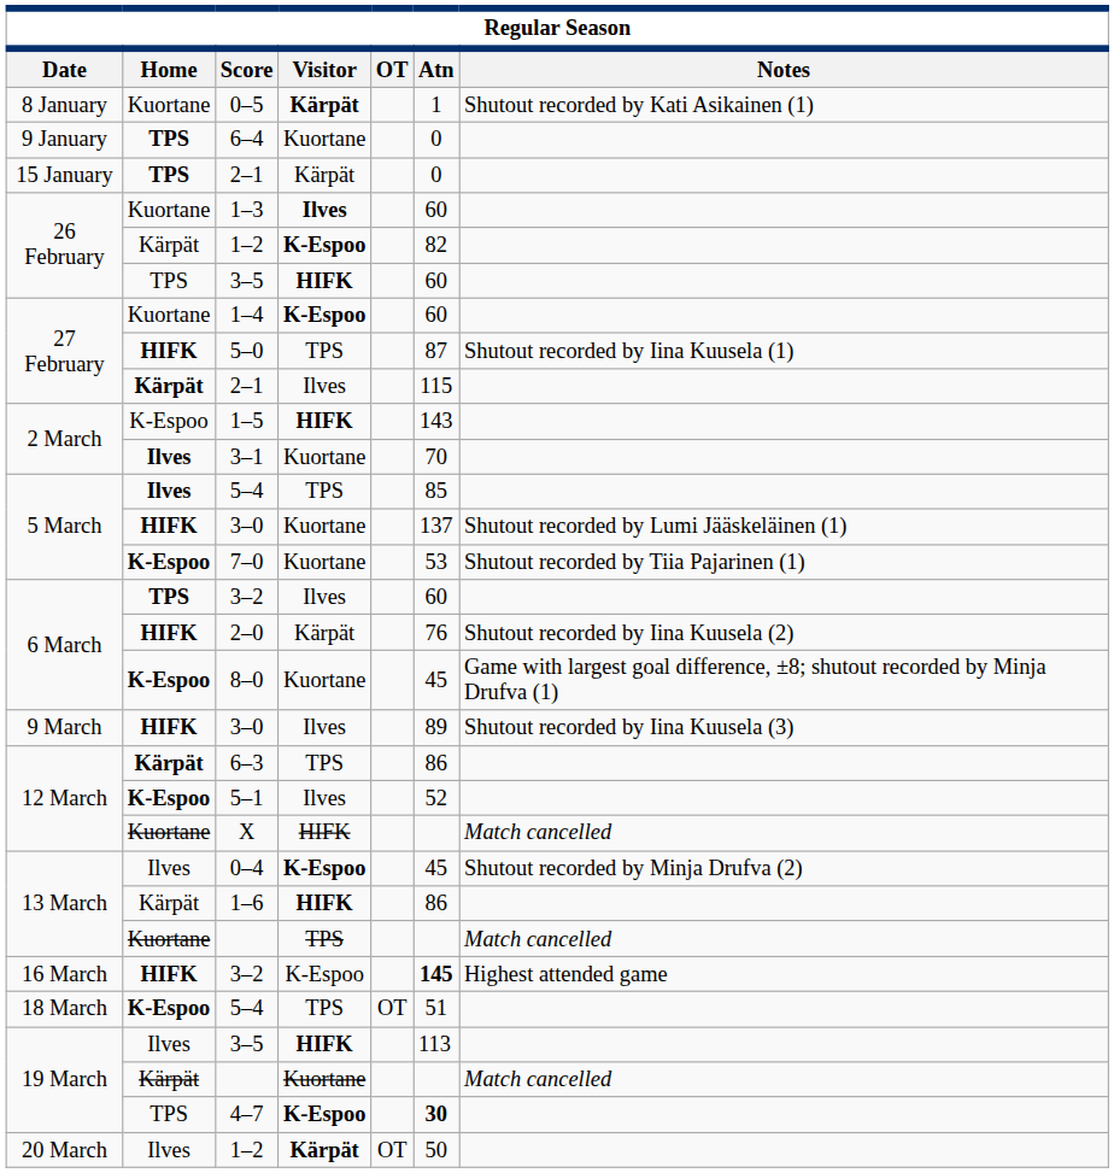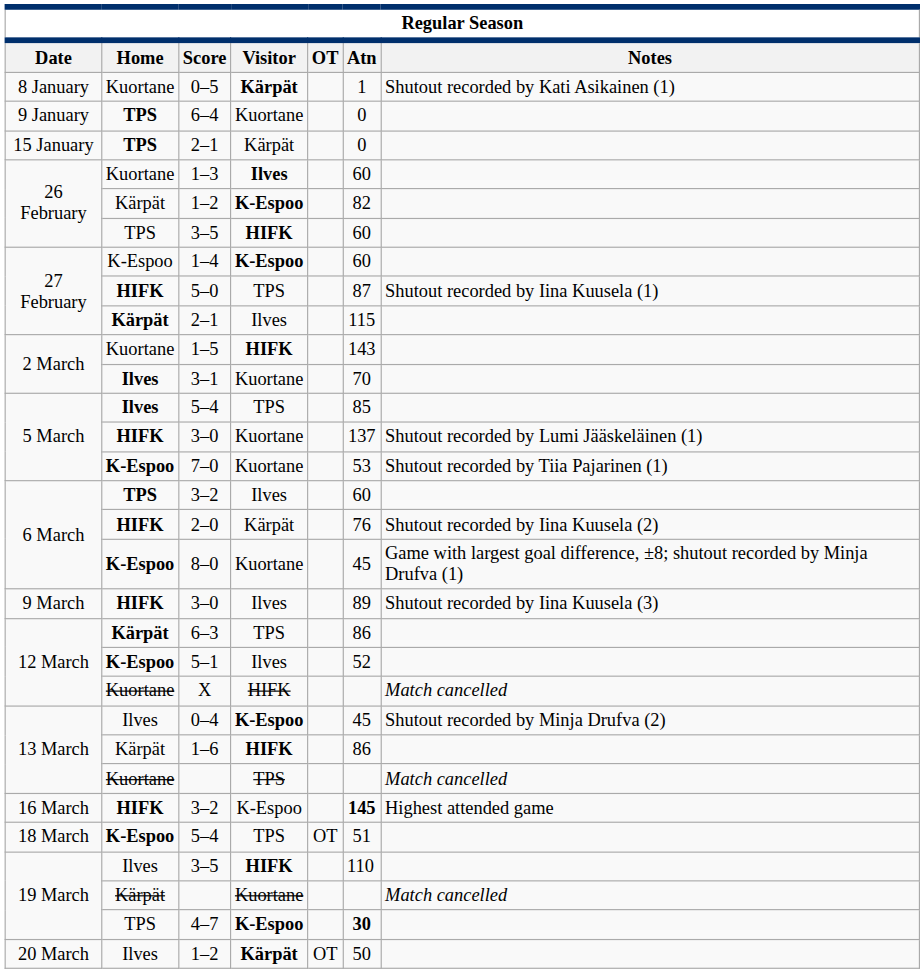 <table class="wikitable toccolours collapsible collapsed" style="width:90%; clear:both; margin:1.5em auto; text-align:center;">
 <tr>
 <th colspan="10" style="background:#FFFFFF; border-top:#002f6c 5px solid; border-bottom:#002f6c 5px solid;">Regular Season</th>
 </tr>
 <tr>
 <th>Date</th>
 <th>Home</th>
 <th>Score</th>
 <th>Visitor</th>
 <th>OT</th>
 <th>Atn</th>
 <th>Notes</th>
 </tr>
 <tr>
 <td>8 January</td>
 <td>Kuortane</td>
 <td>0–5</td>
 <td><strong>Kärpät</strong></td>
 <td></td>
 <td>1</td>
 <td align="left">Shutout recorded by Kati Asikainen (1)</td>
 </tr>
 <tr>
 <td>9 January</td>
 <td><strong>TPS</strong></td>
 <td>6–4</td>
 <td>Kuortane</td>
 <td></td>
 <td>0</td>
 <td align="left"></td>
 </tr>
 <tr>
 <td>15 January</td>
 <td><strong>TPS</strong></td>
 <td>2–1</td>
 <td>Kärpät</td>
 <td></td>
 <td>0</td>
 <td align="left"></td>
 </tr>
 <tr>
 <td rowspan="3">26 February</td>
 <td>Kuortane</td>
 <td>1–3</td>
 <td><strong>Ilves</strong></td>
 <td></td>
 <td>60</td>
 <td align="left"></td>
 </tr>
 <tr>
 <td>Kärpät</td>
 <td>1–2</td>
 <td><strong>K-Espoo</strong></td>
 <td></td>
 <td>82</td>
 <td align="left"></td>
 </tr>
 <tr>
 <td>TPS</td>
 <td>3–5</td>
 <td><strong>HIFK</strong></td>
 <td></td>
 <td>60</td>
 <td align="left"></td>
 </tr>
 <tr>
 <td rowspan="3">27 February</td>
-<td>Kuortane</td>
+<td>K-Espoo</td>
 <td>1–4</td>
 <td><strong>K-Espoo</strong></td>
 <td></td>
 <td>60</td>
 <td align="left"></td>
 </tr>
 <tr>
 <td><strong>HIFK</strong></td>
 <td>5–0</td>
 <td>TPS</td>
 <td></td>
 <td>87</td>
 <td align="left">Shutout recorded by Iina Kuusela (1)</td>
 </tr>
 <tr>
 <td><strong>Kärpät</strong></td>
 <td>2–1</td>
 <td>Ilves</td>
 <td></td>
 <td>115</td>
 <td align="left"></td>
 </tr>
 <tr>
 <td rowspan="2">2 March</td>
-<td>K-Espoo</td>
+<td>Kuortane</td>
 <td>1–5</td>
 <td><strong>HIFK</strong></td>
 <td></td>
 <td>143</td>
 <td align="left"></td>
 </tr>
 <tr>
 <td><strong>Ilves</strong></td>
 <td>3–1</td>
 <td>Kuortane</td>
 <td></td>
 <td>70</td>
 <td align="left"></td>
 </tr>
 <tr>
 <td rowspan="3">5 March</td>
 <td><strong>Ilves</strong></td>
 <td>5–4</td>
 <td>TPS</td>
 <td></td>
 <td>85</td>
 <td align="left"></td>
 </tr>
 <tr>
 <td><strong>HIFK</strong></td>
 <td>3–0</td>
 <td>Kuortane</td>
 <td></td>
 <td>137</td>
 <td align="left">Shutout recorded by Lumi Jääskeläinen (1)</td>
 </tr>
 <tr>
 <td><strong>K-Espoo</strong></td>
 <td>7–0</td>
 <td>Kuortane</td>
 <td></td>
 <td>53</td>
 <td align="left">Shutout recorded by Tiia Pajarinen (1)</td>
 </tr>
 <tr>
 <td rowspan="3">6 March</td>
 <td><strong>TPS</strong></td>
 <td>3–2</td>
 <td>Ilves</td>
 <td></td>
 <td>60</td>
 <td align="left"></td>
 </tr>
 <tr>
 <td><strong>HIFK</strong></td>
 <td>2–0</td>
 <td>Kärpät</td>
 <td></td>
 <td>76</td>
 <td align="left">Shutout recorded by Iina Kuusela (2)</td>
 </tr>
 <tr>
 <td><strong>K-Espoo</strong></td>
 <td>8–0</td>
 <td>Kuortane</td>
 <td></td>
 <td>45</td>
 <td align="left">Game with largest goal difference, ±8; shutout recorded by Minja Drufva (1)</td>
 </tr>
 <tr>
 <td>9 March</td>
 <td><strong>HIFK</strong></td>
 <td>3–0</td>
 <td>Ilves</td>
 <td></td>
 <td>89</td>
 <td align="left">Shutout recorded by Iina Kuusela (3)</td>
 </tr>
 <tr>
 <td rowspan="3">12 March</td>
 <td><strong>Kärpät</strong></td>
 <td>6–3</td>
 <td>TPS</td>
 <td></td>
 <td>86</td>
 <td align="left"></td>
 </tr>
 <tr>
 <td><strong>K-Espoo</strong></td>
 <td>5–1</td>
 <td>Ilves</td>
 <td></td>
 <td>52</td>
 <td align="left"></td>
 </tr>
 <tr>
 <td><s>Kuortane</s></td>
 <td>X</td>
 <td><s>HIFK</s></td>
 <td></td>
 <td></td>
 <td align="left"><em>Match cancelled</em></td>
 </tr>
 <tr>
 <td rowspan="3">13 March</td>
 <td>Ilves</td>
 <td>0–4</td>
 <td><strong>K-Espoo</strong></td>
 <td></td>
 <td>45</td>
 <td align="left">Shutout recorded by Minja Drufva (2)</td>
 </tr>
 <tr>
 <td>Kärpät</td>
 <td>1–6</td>
 <td><strong>HIFK</strong></td>
 <td></td>
 <td>86</td>
 <td align="left"></td>
 </tr>
 <tr>
 <td><s>Kuortane</s></td>
 <td></td>
 <td><s>TPS</s></td>
 <td></td>
 <td></td>
 <td align="left"><em>Match cancelled</em></td>
 </tr>
 <tr>
 <td>16 March</td>
 <td><strong>HIFK</strong></td>
 <td>3–2</td>
 <td>K-Espoo</td>
 <td></td>
 <td><strong>145</strong></td>
 <td align="left">Highest attended game</td>
 </tr>
 <tr>
 <td>18 March</td>
 <td><strong>K-Espoo</strong></td>
 <td>5–4</td>
 <td>TPS</td>
 <td>OT</td>
 <td>51</td>
 <td align="left"></td>
 </tr>
 <tr>
 <td rowspan="3">19 March</td>
 <td>Ilves</td>
 <td>3–5</td>
 <td><strong>HIFK</strong></td>
 <td></td>
-<td align="left">113</td>
+<td align="left">110</td>
 <td></td>
 </tr>
 <tr>
 <td><s>Kärpät</s></td>
 <td></td>
 <td><s>Kuortane</s></td>
 <td></td>
 <td></td>
 <td align="left"><em>Match cancelled</em></td>
 </tr>
 <tr>
 <td>TPS</td>
 <td>4–7</td>
 <td><strong>K-Espoo</strong></td>
 <td></td>
 <td><strong>30</strong></td>
 <td align="left"></td>
 </tr>
 <tr>
 <td>20 March</td>
 <td>Ilves</td>
 <td>1–2</td>
 <td><strong>Kärpät</strong></td>
 <td>OT</td>
 <td>50</td>
 <td align="left"></td>
 </tr>
 </table>
